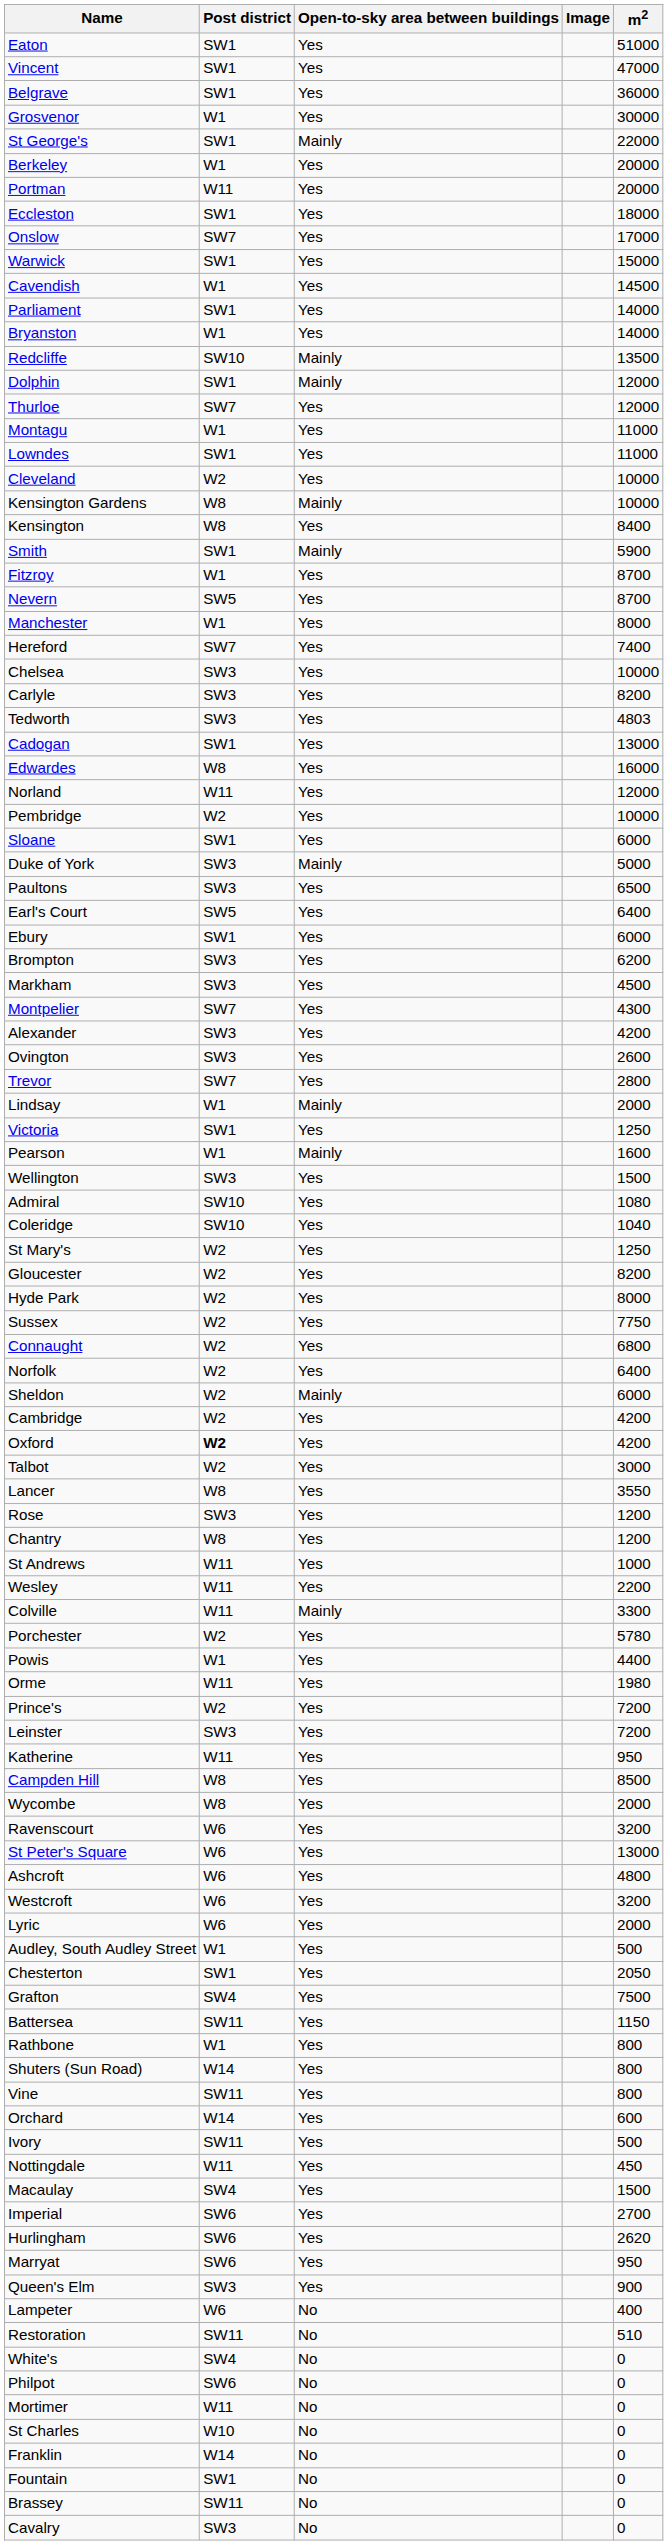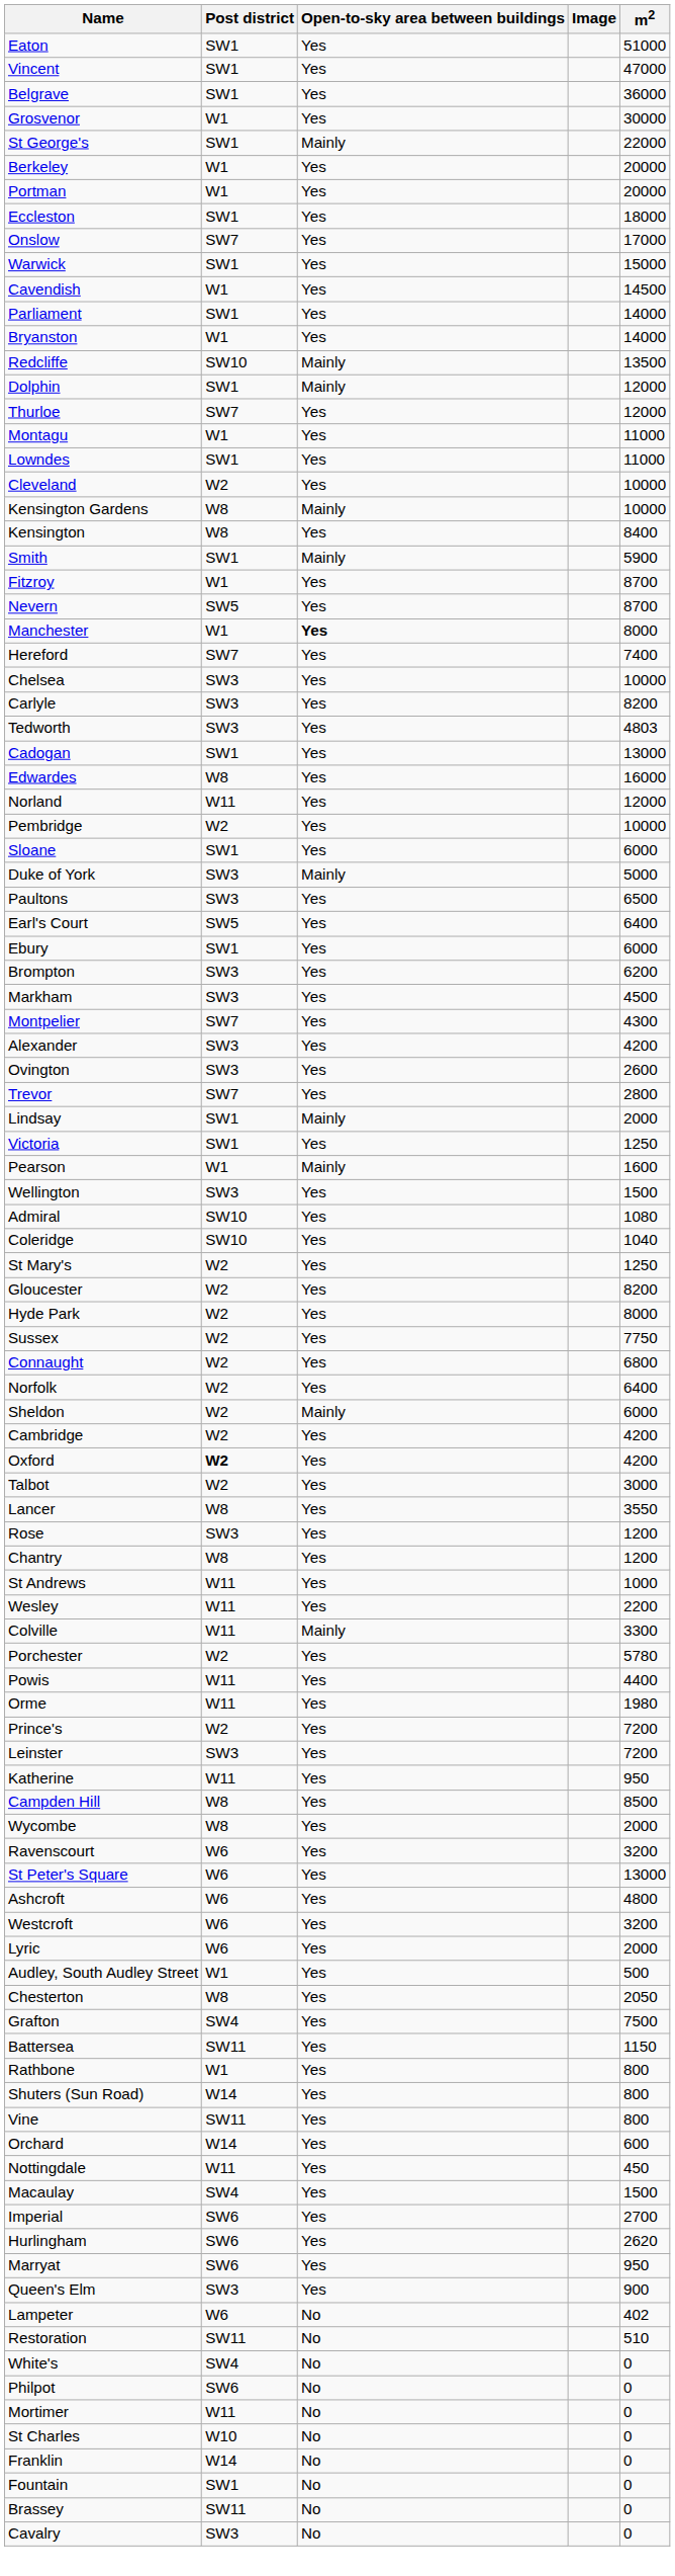 <table class="wikitable sortable">
 <tr>
 <th>Name</th>
 <th>Post district</th>
 <th>Open-to-sky area between buildings</th>
 <th>Image</th>
 <th>m<sup>2</sup></th>
 </tr>
 <tr>
 <td><a href='#'>Eaton</a></td>
 <td>SW1</td>
 <td>Yes</td>
 <td></td>
 <td>51000</td>
 </tr>
 <tr>
 <td><a href='#'>Vincent</a></td>
 <td>SW1</td>
 <td>Yes</td>
 <td></td>
 <td>47000</td>
 </tr>
 <tr>
 <td><a href='#'>Belgrave</a></td>
 <td>SW1</td>
 <td>Yes</td>
 <td></td>
 <td>36000</td>
 </tr>
 <tr>
 <td><a href='#'>Grosvenor</a></td>
 <td>W1</td>
 <td>Yes</td>
 <td></td>
 <td>30000</td>
 </tr>
 <tr>
 <td><a href='#'>St George's</a></td>
 <td>SW1</td>
 <td>Mainly</td>
 <td></td>
 <td>22000</td>
 </tr>
 <tr>
 <td><a href='#'>Berkeley</a></td>
 <td>W1</td>
 <td>Yes</td>
 <td></td>
 <td>20000</td>
 </tr>
 <tr>
 <td><a href='#'>Portman</a></td>
-<td>W11</td>
+<td>W1</td>
 <td>Yes</td>
 <td></td>
 <td>20000</td>
 </tr>
 <tr>
 <td><a href='#'>Eccleston</a></td>
 <td>SW1</td>
 <td>Yes</td>
 <td></td>
 <td>18000</td>
 </tr>
 <tr>
 <td><a href='#'>Onslow</a></td>
 <td>SW7</td>
 <td>Yes</td>
 <td></td>
 <td>17000</td>
 </tr>
 <tr>
 <td><a href='#'>Warwick</a></td>
 <td>SW1</td>
 <td>Yes</td>
 <td></td>
 <td>15000</td>
 </tr>
 <tr>
 <td><a href='#'>Cavendish</a></td>
 <td>W1</td>
 <td>Yes</td>
 <td></td>
 <td>14500</td>
 </tr>
 <tr>
 <td><a href='#'>Parliament</a></td>
 <td>SW1</td>
 <td>Yes</td>
 <td></td>
 <td>14000</td>
 </tr>
 <tr>
 <td><a href='#'>Bryanston</a></td>
 <td>W1</td>
 <td>Yes</td>
 <td></td>
 <td>14000</td>
 </tr>
 <tr>
 <td><a href='#'>Redcliffe</a></td>
 <td>SW10</td>
 <td>Mainly</td>
 <td></td>
 <td>13500</td>
 </tr>
 <tr>
 <td><a href='#'>Dolphin</a></td>
 <td>SW1</td>
 <td>Mainly</td>
 <td></td>
 <td>12000</td>
 </tr>
 <tr>
 <td><a href='#'>Thurloe</a></td>
 <td>SW7</td>
 <td>Yes</td>
 <td></td>
 <td>12000</td>
 </tr>
 <tr>
 <td><a href='#'>Montagu</a></td>
 <td>W1</td>
 <td>Yes</td>
 <td></td>
 <td>11000</td>
 </tr>
 <tr>
 <td><a href='#'>Lowndes</a></td>
 <td>SW1</td>
 <td>Yes</td>
 <td></td>
 <td>11000</td>
 </tr>
 <tr>
 <td><a href='#'>Cleveland</a></td>
 <td>W2</td>
 <td>Yes</td>
 <td></td>
 <td>10000</td>
 </tr>
 <tr>
 <td>Kensington Gardens</td>
 <td>W8</td>
 <td>Mainly</td>
 <td></td>
 <td>10000</td>
 </tr>
 <tr>
 <td>Kensington</td>
 <td>W8</td>
 <td>Yes</td>
 <td></td>
 <td>8400</td>
 </tr>
 <tr>
 <td><a href='#'>Smith</a></td>
 <td>SW1</td>
 <td>Mainly</td>
 <td></td>
 <td>5900</td>
 </tr>
 <tr>
 <td><a href='#'>Fitzroy</a></td>
 <td>W1</td>
 <td>Yes</td>
 <td></td>
 <td>8700</td>
 </tr>
 <tr>
 <td><a href='#'>Nevern</a></td>
 <td>SW5</td>
 <td>Yes</td>
 <td></td>
 <td>8700</td>
 </tr>
 <tr>
 <td><a href='#'>Manchester</a></td>
 <td>W1</td>
-<td>Yes</td>
+<td><strong>Yes</strong></td>
 <td></td>
 <td>8000</td>
 </tr>
 <tr>
 <td>Hereford</td>
 <td>SW7</td>
 <td>Yes</td>
 <td></td>
 <td>7400</td>
 </tr>
 <tr>
 <td>Chelsea</td>
 <td>SW3</td>
 <td>Yes</td>
 <td></td>
 <td>10000</td>
 </tr>
 <tr>
 <td>Carlyle</td>
 <td>SW3</td>
 <td>Yes</td>
 <td></td>
 <td>8200</td>
 </tr>
 <tr>
 <td>Tedworth</td>
 <td>SW3</td>
 <td>Yes</td>
 <td></td>
 <td>4803</td>
 </tr>
 <tr>
 <td><a href='#'>Cadogan</a></td>
 <td>SW1</td>
 <td>Yes</td>
 <td></td>
 <td>13000</td>
 </tr>
 <tr>
 <td><a href='#'>Edwardes</a></td>
 <td>W8</td>
 <td>Yes</td>
 <td></td>
 <td>16000</td>
 </tr>
 <tr>
 <td>Norland</td>
 <td>W11</td>
 <td>Yes</td>
 <td></td>
 <td>12000</td>
 </tr>
 <tr>
 <td>Pembridge</td>
 <td>W2</td>
 <td>Yes</td>
 <td></td>
 <td>10000</td>
 </tr>
 <tr>
 <td><a href='#'>Sloane</a></td>
 <td>SW1</td>
 <td>Yes</td>
 <td></td>
 <td>6000</td>
 </tr>
 <tr>
 <td>Duke of York</td>
 <td>SW3</td>
 <td>Mainly</td>
 <td></td>
 <td>5000</td>
 </tr>
 <tr>
 <td>Paultons</td>
 <td>SW3</td>
 <td>Yes</td>
 <td></td>
 <td>6500</td>
 </tr>
 <tr>
 <td>Earl's Court</td>
 <td>SW5</td>
 <td>Yes</td>
 <td></td>
 <td>6400</td>
 </tr>
 <tr>
 <td>Ebury</td>
 <td>SW1</td>
 <td>Yes</td>
 <td></td>
 <td>6000</td>
 </tr>
 <tr>
 <td>Brompton</td>
 <td>SW3</td>
 <td>Yes</td>
 <td></td>
 <td>6200</td>
 </tr>
 <tr>
 <td>Markham</td>
 <td>SW3</td>
 <td>Yes</td>
 <td></td>
 <td>4500</td>
 </tr>
 <tr>
 <td><a href='#'>Montpelier</a></td>
 <td>SW7</td>
 <td>Yes</td>
 <td></td>
 <td>4300</td>
 </tr>
 <tr>
 <td>Alexander</td>
 <td>SW3</td>
 <td>Yes</td>
 <td></td>
 <td>4200</td>
 </tr>
 <tr>
 <td>Ovington</td>
 <td>SW3</td>
 <td>Yes</td>
 <td></td>
 <td>2600</td>
 </tr>
 <tr>
 <td><a href='#'>Trevor</a></td>
 <td>SW7</td>
 <td>Yes</td>
 <td></td>
 <td>2800</td>
 </tr>
 <tr>
 <td>Lindsay</td>
-<td>W1</td>
+<td>SW1</td>
 <td>Mainly</td>
 <td></td>
 <td>2000</td>
 </tr>
 <tr>
 <td><a href='#'>Victoria</a></td>
 <td>SW1</td>
 <td>Yes</td>
 <td></td>
 <td>1250</td>
 </tr>
 <tr>
 <td>Pearson</td>
 <td>W1</td>
 <td>Mainly</td>
 <td></td>
 <td>1600</td>
 </tr>
 <tr>
 <td>Wellington</td>
 <td>SW3</td>
 <td>Yes</td>
 <td></td>
 <td>1500</td>
 </tr>
 <tr>
 <td>Admiral</td>
 <td>SW10</td>
 <td>Yes</td>
 <td></td>
 <td>1080</td>
 </tr>
 <tr>
 <td>Coleridge</td>
 <td>SW10</td>
 <td>Yes</td>
 <td></td>
 <td>1040</td>
 </tr>
 <tr>
 <td>St Mary's</td>
 <td>W2</td>
 <td>Yes</td>
 <td></td>
 <td>1250</td>
 </tr>
 <tr>
 <td>Gloucester</td>
 <td>W2</td>
 <td>Yes</td>
 <td></td>
 <td>8200</td>
 </tr>
 <tr>
 <td>Hyde Park</td>
 <td>W2</td>
 <td>Yes</td>
 <td></td>
 <td>8000</td>
 </tr>
 <tr>
 <td>Sussex</td>
 <td>W2</td>
 <td>Yes</td>
 <td></td>
 <td>7750</td>
 </tr>
 <tr>
 <td><a href='#'>Connaught</a></td>
 <td>W2</td>
 <td>Yes</td>
 <td></td>
 <td>6800</td>
 </tr>
 <tr>
 <td>Norfolk</td>
 <td>W2</td>
 <td>Yes</td>
 <td></td>
 <td>6400</td>
 </tr>
 <tr>
 <td>Sheldon</td>
 <td>W2</td>
 <td>Mainly</td>
 <td></td>
 <td>6000</td>
 </tr>
 <tr>
 <td>Cambridge</td>
 <td>W2</td>
 <td>Yes</td>
 <td></td>
 <td>4200</td>
 </tr>
 <tr>
 <td>Oxford</td>
 <td><strong>W2</strong></td>
 <td>Yes</td>
 <td></td>
 <td>4200</td>
 </tr>
 <tr>
 <td>Talbot</td>
 <td>W2</td>
 <td>Yes</td>
 <td></td>
 <td>3000</td>
 </tr>
 <tr>
 <td>Lancer</td>
 <td>W8</td>
 <td>Yes</td>
 <td></td>
 <td>3550</td>
 </tr>
 <tr>
 <td>Rose</td>
 <td>SW3</td>
 <td>Yes</td>
 <td></td>
 <td>1200</td>
 </tr>
 <tr>
 <td>Chantry</td>
 <td>W8</td>
 <td>Yes</td>
 <td></td>
 <td>1200</td>
 </tr>
 <tr>
 <td>St Andrews</td>
 <td>W11</td>
 <td>Yes</td>
 <td></td>
 <td>1000</td>
 </tr>
 <tr>
 <td>Wesley</td>
 <td>W11</td>
 <td>Yes</td>
 <td></td>
 <td>2200</td>
 </tr>
 <tr>
 <td>Colville</td>
 <td>W11</td>
 <td>Mainly</td>
 <td></td>
 <td>3300</td>
 </tr>
 <tr>
 <td>Porchester</td>
 <td>W2</td>
 <td>Yes</td>
 <td></td>
 <td>5780</td>
 </tr>
 <tr>
 <td>Powis</td>
-<td>W1</td>
+<td>W11</td>
 <td>Yes</td>
 <td></td>
 <td>4400</td>
 </tr>
 <tr>
 <td>Orme</td>
 <td>W11</td>
 <td>Yes</td>
 <td></td>
 <td>1980</td>
 </tr>
 <tr>
 <td>Prince's</td>
 <td>W2</td>
 <td>Yes</td>
 <td></td>
 <td>7200</td>
 </tr>
 <tr>
 <td>Leinster</td>
 <td>SW3</td>
 <td>Yes</td>
 <td></td>
 <td>7200</td>
 </tr>
 <tr>
 <td>Katherine</td>
 <td>W11</td>
 <td>Yes</td>
 <td></td>
 <td>950</td>
 </tr>
 <tr>
 <td><a href='#'>Campden Hill</a></td>
 <td>W8</td>
 <td>Yes</td>
 <td></td>
 <td>8500</td>
 </tr>
 <tr>
 <td>Wycombe</td>
 <td>W8</td>
 <td>Yes</td>
 <td></td>
 <td>2000</td>
 </tr>
 <tr>
 <td>Ravenscourt</td>
 <td>W6</td>
 <td>Yes</td>
 <td></td>
 <td>3200</td>
 </tr>
 <tr>
 <td><a href='#'>St Peter's Square</a></td>
 <td>W6</td>
 <td>Yes</td>
 <td></td>
 <td>13000</td>
 </tr>
 <tr>
 <td>Ashcroft</td>
 <td>W6</td>
 <td>Yes</td>
 <td></td>
 <td>4800</td>
 </tr>
 <tr>
 <td>Westcroft</td>
 <td>W6</td>
 <td>Yes</td>
 <td></td>
 <td>3200</td>
 </tr>
 <tr>
 <td>Lyric</td>
 <td>W6</td>
 <td>Yes</td>
 <td></td>
 <td>2000</td>
 </tr>
 <tr>
 <td>Audley, South Audley Street</td>
 <td>W1</td>
 <td>Yes</td>
 <td></td>
 <td>500</td>
 </tr>
 <tr>
 <td>Chesterton</td>
-<td>SW1</td>
+<td>W8</td>
 <td>Yes</td>
 <td></td>
 <td>2050</td>
 </tr>
 <tr>
 <td>Grafton</td>
 <td>SW4</td>
 <td>Yes</td>
 <td></td>
 <td>7500</td>
 </tr>
 <tr>
 <td>Battersea</td>
 <td>SW11</td>
 <td>Yes</td>
 <td></td>
 <td>1150</td>
 </tr>
 <tr>
 <td>Rathbone</td>
 <td>W1</td>
 <td>Yes</td>
 <td></td>
 <td>800</td>
 </tr>
 <tr>
 <td>Shuters (Sun Road)</td>
 <td>W14</td>
 <td>Yes</td>
 <td></td>
 <td>800</td>
 </tr>
 <tr>
 <td>Vine</td>
 <td>SW11</td>
 <td>Yes</td>
 <td></td>
 <td>800</td>
 </tr>
 <tr>
 <td>Orchard</td>
 <td>W14</td>
 <td>Yes</td>
 <td></td>
 <td>600</td>
-</tr>
-<tr>
-<td>Ivory</td>
-<td>SW11</td>
-<td>Yes</td>
-<td></td>
-<td>500</td>
 </tr>
 <tr>
 <td>Nottingdale</td>
 <td>W11</td>
 <td>Yes</td>
 <td></td>
 <td>450</td>
 </tr>
 <tr>
 <td>Macaulay</td>
 <td>SW4</td>
 <td>Yes</td>
 <td></td>
 <td>1500</td>
 </tr>
 <tr>
 <td>Imperial</td>
 <td>SW6</td>
 <td>Yes</td>
 <td></td>
 <td>2700</td>
 </tr>
 <tr>
 <td>Hurlingham</td>
 <td>SW6</td>
 <td>Yes</td>
 <td></td>
 <td>2620</td>
 </tr>
 <tr>
 <td>Marryat</td>
 <td>SW6</td>
 <td>Yes</td>
 <td></td>
 <td>950</td>
 </tr>
 <tr>
 <td>Queen's Elm</td>
 <td>SW3</td>
 <td>Yes</td>
 <td></td>
 <td>900</td>
 </tr>
 <tr>
 <td>Lampeter</td>
 <td>W6</td>
 <td>No</td>
 <td></td>
-<td>400</td>
+<td>402</td>
 </tr>
 <tr>
 <td>Restoration</td>
 <td>SW11</td>
 <td>No</td>
 <td></td>
 <td>510</td>
 </tr>
 <tr>
 <td>White's</td>
 <td>SW4</td>
 <td>No</td>
 <td></td>
 <td>0</td>
 </tr>
 <tr>
 <td>Philpot</td>
 <td>SW6</td>
 <td>No</td>
 <td></td>
 <td>0</td>
 </tr>
 <tr>
 <td>Mortimer</td>
 <td>W11</td>
 <td>No</td>
 <td></td>
 <td>0</td>
 </tr>
 <tr>
 <td>St Charles</td>
 <td>W10</td>
 <td>No</td>
 <td></td>
 <td>0</td>
 </tr>
 <tr>
 <td>Franklin</td>
 <td>W14</td>
 <td>No</td>
 <td></td>
 <td>0</td>
 </tr>
 <tr>
 <td>Fountain</td>
 <td>SW1</td>
 <td>No</td>
 <td></td>
 <td>0</td>
 </tr>
 <tr>
 <td>Brassey</td>
 <td>SW11</td>
 <td>No</td>
 <td></td>
 <td>0</td>
 </tr>
 <tr>
 <td>Cavalry</td>
 <td>SW3</td>
 <td>No</td>
 <td></td>
 <td>0</td>
 </tr>
 </table>
